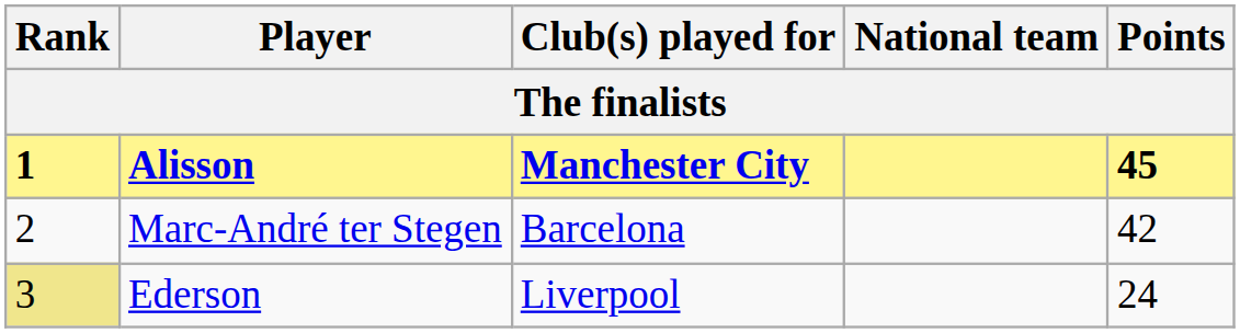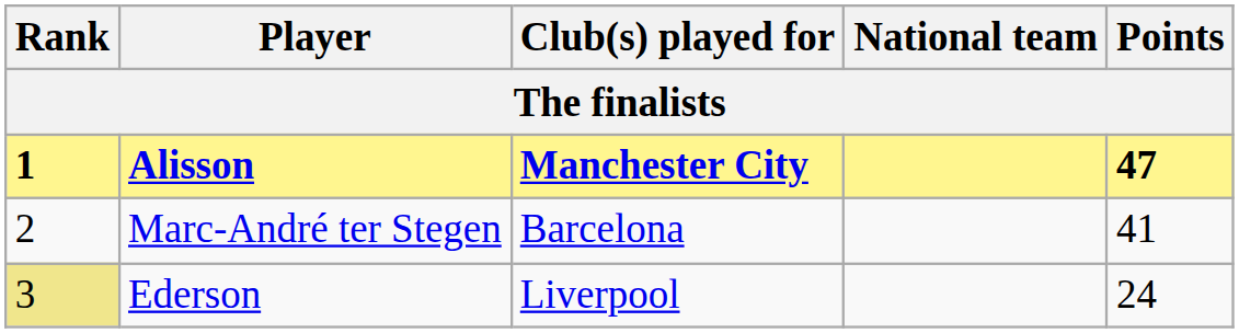 <table class="wikitable">
 <tr>
 <th>Rank</th>
 <th>Player</th>
 <th>Club(s) played for</th>
 <th>National team</th>
 <th>Points</th>
 </tr>
 <tr>
 <th colspan="5">The finalists</th>
 </tr>
 <tr style="background-color: #FFF68F; font-weight: bold;">
 <td>1</td>
 <td><a href='#'>Alisson</a></td>
 <td> <a href='#'>Manchester City</a></td>
 <td></td>
-<td>45</td>
+<td>47</td>
 </tr>
 <tr>
 <td>2</td>
 <td><a href='#'>Marc-André ter Stegen</a></td>
 <td> <a href='#'>Barcelona</a></td>
 <td></td>
-<td>42</td>
+<td>41</td>
 </tr>
 <tr>
 <td style="background: khaki;">3</td>
 <td><a href='#'>Ederson</a></td>
 <td> <a href='#'>Liverpool</a></td>
 <td></td>
 <td>24</td>
 </tr>
 </table>
